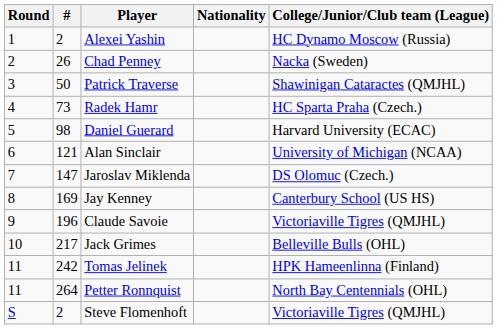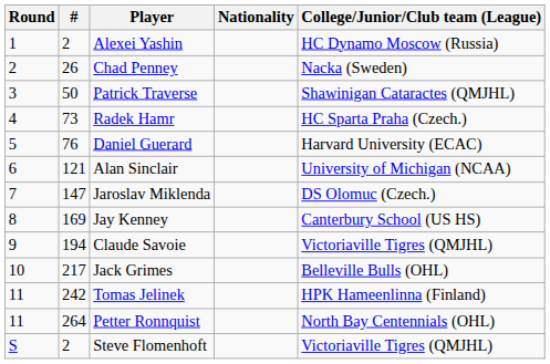 <table class="wikitable">
 <tr>
 <th>Round</th>
 <th>#</th>
 <th>Player</th>
 <th>Nationality</th>
 <th>College/Junior/Club team (League)</th>
 </tr>
 <tr>
 <td>1</td>
 <td>2</td>
 <td><a href='#'>Alexei Yashin</a></td>
 <td></td>
 <td><a href='#'>HC Dynamo Moscow</a> (Russia)</td>
 </tr>
 <tr>
 <td>2</td>
 <td>26</td>
 <td><a href='#'>Chad Penney</a></td>
 <td></td>
 <td><a href='#'>Nacka</a> (Sweden)</td>
 </tr>
 <tr>
 <td>3</td>
 <td>50</td>
 <td><a href='#'>Patrick Traverse</a></td>
 <td></td>
 <td><a href='#'>Shawinigan Cataractes</a> (QMJHL)</td>
 </tr>
 <tr>
 <td>4</td>
 <td>73</td>
 <td><a href='#'>Radek Hamr</a></td>
 <td></td>
 <td><a href='#'>HC Sparta Praha</a> (Czech.)</td>
 </tr>
 <tr>
 <td>5</td>
-<td>98</td>
+<td>76</td>
 <td><a href='#'>Daniel Guerard</a></td>
 <td></td>
 <td>Harvard University (ECAC)</td>
 </tr>
 <tr>
 <td>6</td>
 <td>121</td>
 <td>Alan Sinclair</td>
 <td></td>
 <td><a href='#'>University of Michigan</a> (NCAA)</td>
 </tr>
 <tr>
 <td>7</td>
 <td>147</td>
 <td>Jaroslav Miklenda</td>
 <td></td>
 <td><a href='#'>DS Olomuc</a> (Czech.)</td>
 </tr>
 <tr>
 <td>8</td>
 <td>169</td>
 <td>Jay Kenney</td>
 <td></td>
 <td><a href='#'>Canterbury School</a> (US HS)</td>
 </tr>
 <tr>
 <td>9</td>
-<td>196</td>
+<td>194</td>
 <td>Claude Savoie</td>
 <td></td>
 <td><a href='#'>Victoriaville Tigres</a> (QMJHL)</td>
 </tr>
 <tr>
 <td>10</td>
 <td>217</td>
 <td>Jack Grimes</td>
 <td></td>
 <td><a href='#'>Belleville Bulls</a> (OHL)</td>
 </tr>
 <tr>
 <td>11</td>
 <td>242</td>
 <td><a href='#'>Tomas Jelinek</a></td>
 <td></td>
 <td><a href='#'>HPK Hameenlinna</a> (Finland)</td>
 </tr>
 <tr>
 <td>11</td>
 <td>264</td>
 <td><a href='#'>Petter Ronnquist</a></td>
 <td></td>
 <td><a href='#'>North Bay Centennials</a> (OHL)</td>
 </tr>
 <tr>
 <td><a href='#'>S</a></td>
 <td>2</td>
 <td>Steve Flomenhoft</td>
 <td></td>
 <td><a href='#'>Victoriaville Tigres</a> (QMJHL)</td>
 </tr>
 </table>
